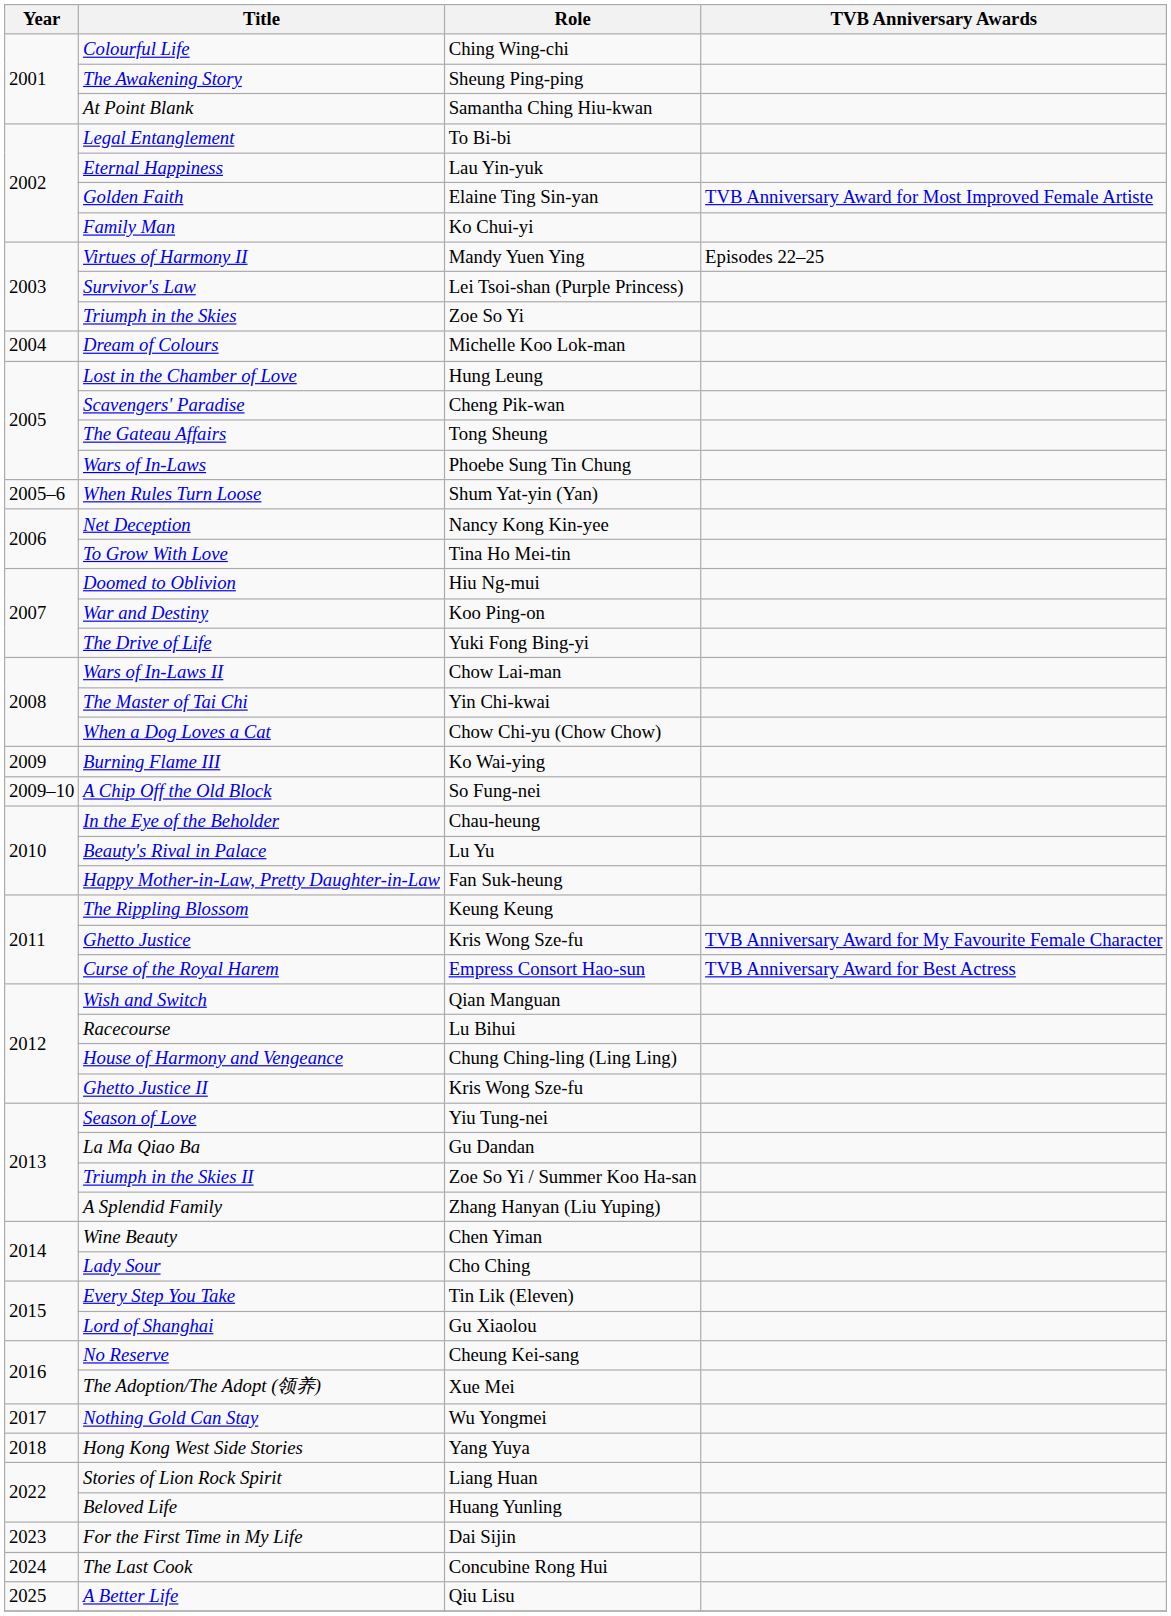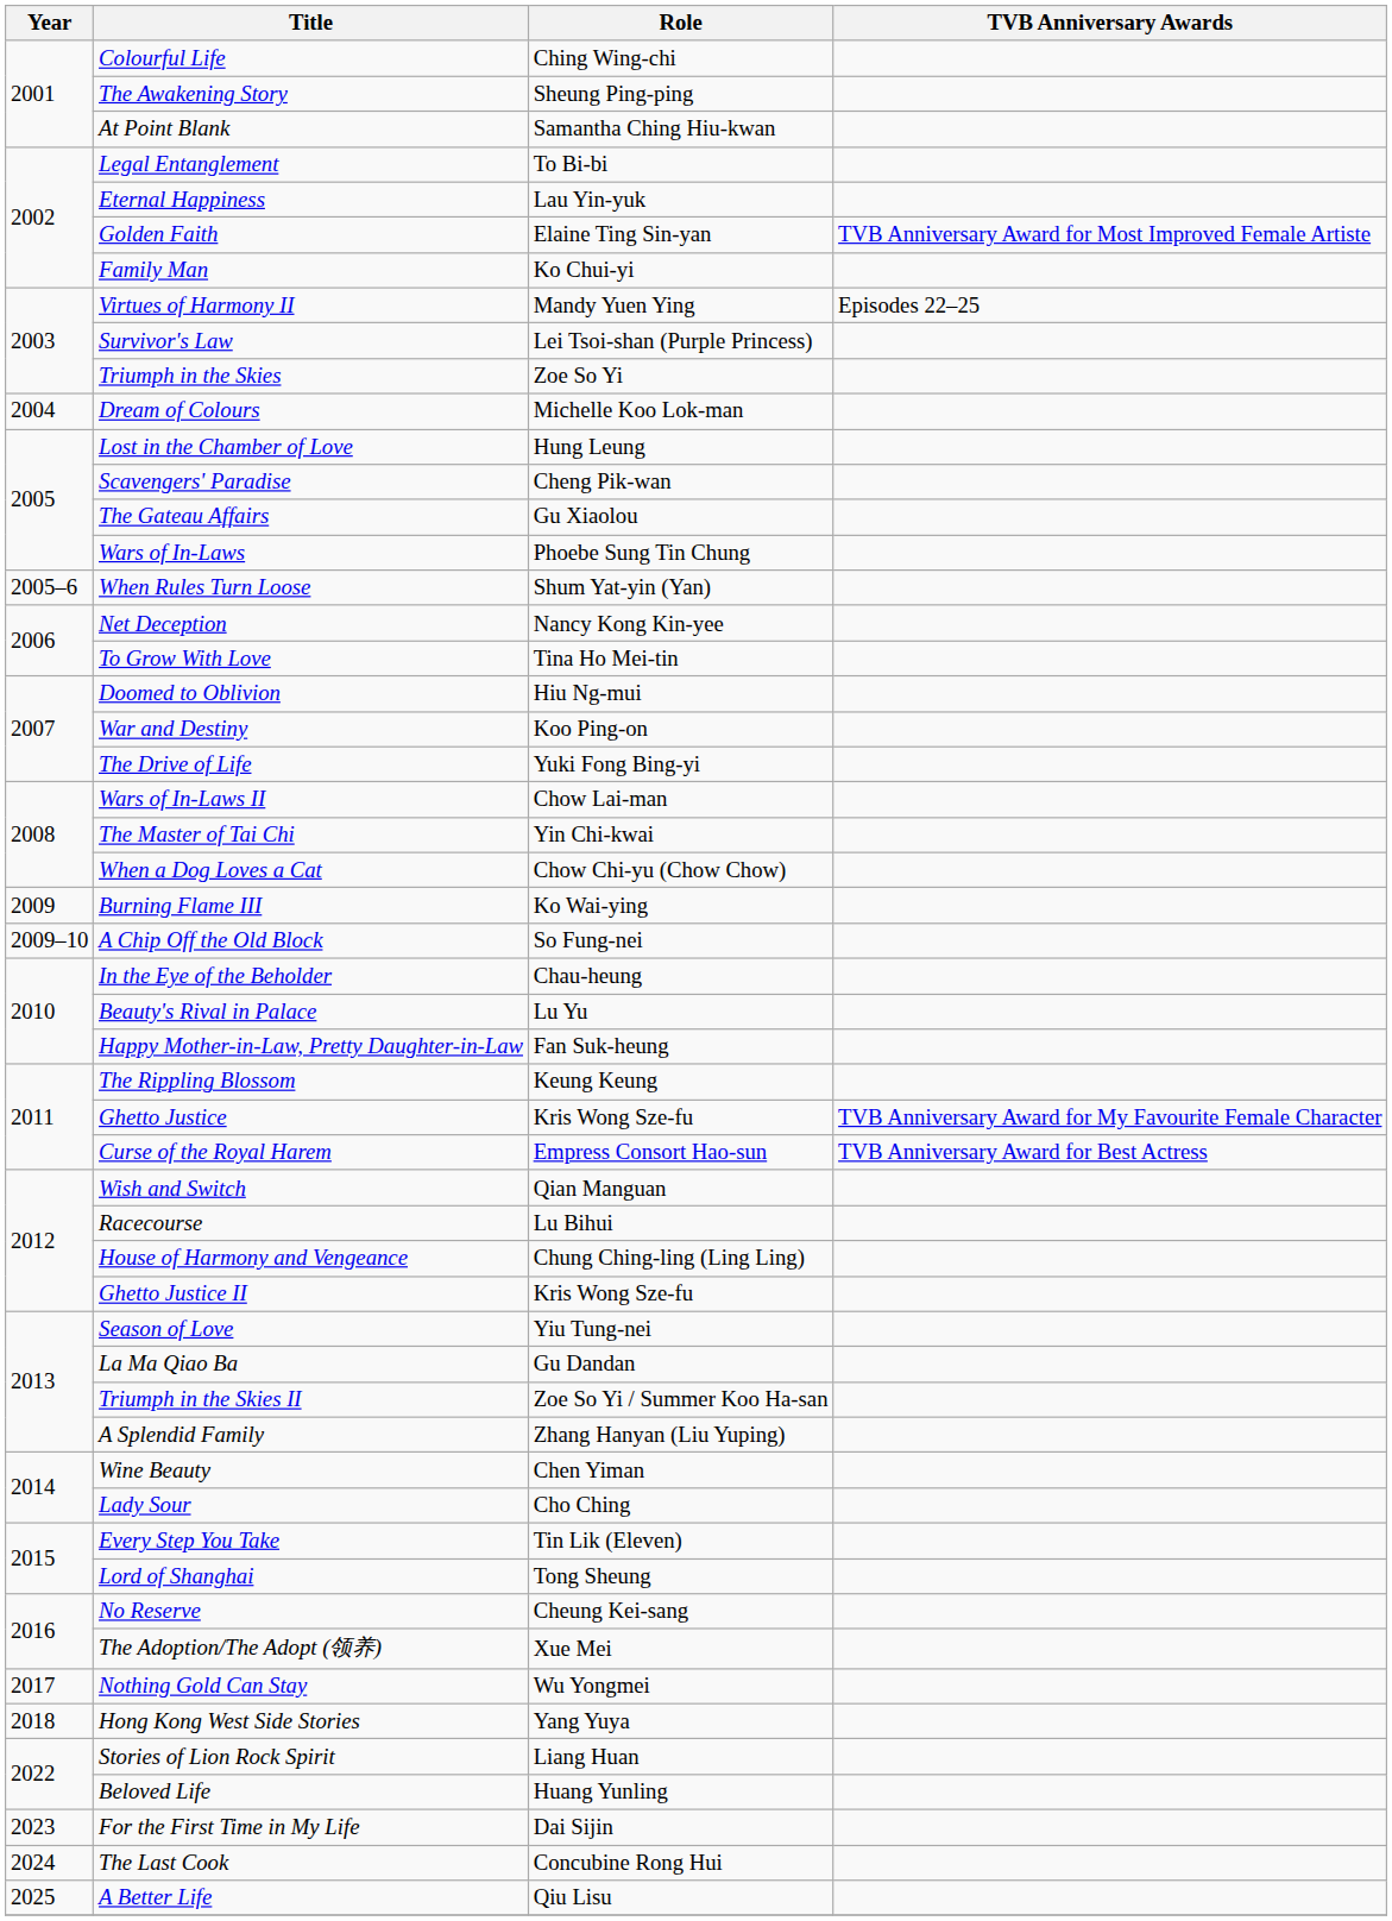 <table class="wikitable sortable">
 <tr>
 <th>Year</th>
 <th>Title</th>
 <th>Role</th>
 <th>TVB Anniversary Awards</th>
 </tr>
 <tr>
 <td rowspan=3>2001</td>
 <td><em><a href='#'>Colourful Life</a></em></td>
 <td>Ching Wing-chi</td>
 <td></td>
 </tr>
 <tr>
 <td><em><a href='#'>The Awakening Story</a></em></td>
 <td>Sheung Ping-ping</td>
 <td></td>
 </tr>
 <tr>
 <td><em>At Point Blank</em></td>
 <td>Samantha Ching Hiu-kwan</td>
 <td></td>
 </tr>
 <tr>
 <td rowspan=4>2002</td>
 <td><em><a href='#'>Legal Entanglement</a></em></td>
 <td>To Bi-bi</td>
 <td></td>
 </tr>
 <tr>
 <td><em><a href='#'>Eternal Happiness</a></em></td>
 <td>Lau Yin-yuk</td>
 <td></td>
 </tr>
 <tr>
 <td><em><a href='#'>Golden Faith</a></em></td>
 <td>Elaine Ting Sin-yan</td>
 <td><a href='#'>TVB Anniversary Award for Most Improved Female Artiste</a></td>
 </tr>
 <tr>
 <td><em><a href='#'>Family Man</a></em></td>
 <td>Ko Chui-yi</td>
 <td></td>
 </tr>
 <tr>
 <td rowspan=3>2003</td>
 <td><em><a href='#'>Virtues of Harmony II</a></em></td>
 <td>Mandy Yuen Ying</td>
 <td>Episodes 22–25</td>
 </tr>
 <tr>
 <td><em><a href='#'>Survivor's Law</a></em></td>
 <td>Lei Tsoi-shan (Purple Princess)</td>
 <td></td>
 </tr>
 <tr>
 <td><em><a href='#'>Triumph in the Skies</a></em></td>
 <td>Zoe So Yi</td>
 <td></td>
 </tr>
 <tr>
 <td>2004</td>
 <td><em><a href='#'>Dream of Colours</a></em></td>
 <td>Michelle Koo Lok-man</td>
 <td></td>
 </tr>
 <tr>
 <td rowspan=4>2005</td>
 <td><em><a href='#'>Lost in the Chamber of Love</a></em></td>
 <td>Hung Leung</td>
 <td></td>
 </tr>
 <tr>
 <td><em><a href='#'>Scavengers' Paradise</a></em></td>
 <td>Cheng Pik-wan</td>
 <td></td>
 </tr>
 <tr>
 <td><em><a href='#'>The Gateau Affairs</a></em></td>
-<td>Tong Sheung</td>
+<td>Gu Xiaolou</td>
 <td></td>
 </tr>
 <tr>
 <td><em><a href='#'>Wars of In-Laws</a></em></td>
 <td>Phoebe Sung Tin Chung</td>
 <td></td>
 </tr>
 <tr>
 <td>2005–6</td>
 <td><em><a href='#'>When Rules Turn Loose</a></em></td>
 <td>Shum Yat-yin (Yan)</td>
 <td></td>
 </tr>
 <tr>
 <td rowspan=2>2006</td>
 <td><em><a href='#'>Net Deception</a></em></td>
 <td>Nancy Kong Kin-yee</td>
 <td></td>
 </tr>
 <tr>
 <td><em><a href='#'>To Grow With Love</a></em></td>
 <td>Tina Ho Mei-tin</td>
 <td></td>
 </tr>
 <tr>
 <td rowspan=3>2007</td>
 <td><em><a href='#'>Doomed to Oblivion</a></em></td>
 <td>Hiu Ng-mui</td>
 <td></td>
 </tr>
 <tr>
 <td><em><a href='#'>War and Destiny</a></em></td>
 <td>Koo Ping-on</td>
 <td></td>
 </tr>
 <tr>
 <td><em><a href='#'>The Drive of Life</a></em></td>
 <td>Yuki Fong Bing-yi</td>
 <td></td>
 </tr>
 <tr>
 <td rowspan=3>2008</td>
 <td><em><a href='#'>Wars of In-Laws II</a></em></td>
 <td>Chow Lai-man</td>
 <td></td>
 </tr>
 <tr>
 <td><em><a href='#'>The Master of Tai Chi</a></em></td>
 <td>Yin Chi-kwai</td>
 <td></td>
 </tr>
 <tr>
 <td><em><a href='#'>When a Dog Loves a Cat</a></em></td>
 <td>Chow Chi-yu (Chow Chow)</td>
 <td></td>
 </tr>
 <tr>
 <td>2009</td>
 <td><em><a href='#'>Burning Flame III</a></em></td>
 <td>Ko Wai-ying</td>
 <td></td>
 </tr>
 <tr>
 <td>2009–10</td>
 <td><em><a href='#'>A Chip Off the Old Block</a></em></td>
 <td>So Fung-nei</td>
 <td></td>
 </tr>
 <tr>
 <td rowspan=3>2010</td>
 <td><em><a href='#'>In the Eye of the Beholder</a></em></td>
 <td>Chau-heung</td>
 <td></td>
 </tr>
 <tr>
 <td><em><a href='#'>Beauty's Rival in Palace</a></em></td>
 <td>Lu Yu</td>
 <td></td>
 </tr>
 <tr>
 <td><em><a href='#'>Happy Mother-in-Law, Pretty Daughter-in-Law</a></em></td>
 <td>Fan Suk-heung</td>
 <td></td>
 </tr>
 <tr>
 <td rowspan=3>2011</td>
 <td><em><a href='#'>The Rippling Blossom</a></em></td>
 <td>Keung Keung</td>
 <td></td>
 </tr>
 <tr>
 <td><em><a href='#'>Ghetto Justice</a></em></td>
 <td>Kris Wong Sze-fu</td>
 <td><a href='#'>TVB Anniversary Award for My Favourite Female Character</a></td>
 </tr>
 <tr>
 <td><em><a href='#'>Curse of the Royal Harem</a></em></td>
 <td><a href='#'>Empress Consort Hao-sun</a></td>
 <td><a href='#'>TVB Anniversary Award for Best Actress</a></td>
 </tr>
 <tr>
 <td rowspan=4>2012</td>
 <td><em><a href='#'>Wish and Switch</a></em></td>
 <td>Qian Manguan</td>
 <td></td>
 </tr>
 <tr>
 <td><em>Racecourse</em></td>
 <td>Lu Bihui</td>
 <td></td>
 </tr>
 <tr>
 <td><em><a href='#'>House of Harmony and Vengeance</a></em></td>
 <td>Chung Ching-ling (Ling Ling)</td>
 <td></td>
 </tr>
 <tr>
 <td><em><a href='#'>Ghetto Justice II</a></em></td>
 <td>Kris Wong Sze-fu</td>
 <td></td>
 </tr>
 <tr>
 <td rowspan=4>2013</td>
 <td><em><a href='#'>Season of Love</a></em></td>
 <td>Yiu Tung-nei</td>
 <td></td>
 </tr>
 <tr>
 <td><em>La Ma Qiao Ba</em></td>
 <td>Gu Dandan</td>
 <td></td>
 </tr>
 <tr>
 <td><em><a href='#'>Triumph in the Skies II</a></em></td>
 <td>Zoe So Yi / Summer Koo Ha-san</td>
 <td></td>
 </tr>
 <tr>
 <td><em>A Splendid Family</em></td>
 <td>Zhang Hanyan (Liu Yuping)</td>
 <td></td>
 </tr>
 <tr>
 <td rowspan=2>2014</td>
 <td><em>Wine Beauty</em></td>
 <td>Chen Yiman</td>
 <td></td>
 </tr>
 <tr>
 <td><em><a href='#'>Lady Sour</a></em></td>
 <td>Cho Ching</td>
 <td></td>
 </tr>
 <tr>
 <td rowspan=2>2015</td>
 <td><em><a href='#'>Every Step You Take</a></em></td>
 <td>Tin Lik (Eleven)</td>
 <td></td>
 </tr>
 <tr>
 <td><em><a href='#'>Lord of Shanghai</a></em></td>
-<td>Gu Xiaolou</td>
+<td>Tong Sheung</td>
 <td></td>
 </tr>
 <tr>
 <td rowspan=2>2016</td>
 <td><em><a href='#'>No Reserve</a></em></td>
 <td>Cheung Kei-sang</td>
 <td></td>
 </tr>
 <tr>
 <td><em>The Adoption/The Adopt (领养)</em></td>
 <td>Xue Mei</td>
 <td></td>
 </tr>
 <tr>
 <td>2017</td>
 <td><em><a href='#'>Nothing Gold Can Stay</a></em></td>
 <td>Wu Yongmei</td>
 <td></td>
 </tr>
 <tr>
 <td>2018</td>
 <td><em>Hong Kong West Side Stories</em></td>
 <td>Yang Yuya</td>
 <td></td>
 </tr>
 <tr>
 <td rowspan=2>2022</td>
 <td><em>Stories of Lion Rock Spirit</em></td>
 <td>Liang Huan</td>
 <td></td>
 </tr>
 <tr>
 <td><em>Beloved Life</em></td>
 <td>Huang Yunling</td>
 <td></td>
 </tr>
 <tr>
 <td>2023</td>
 <td><em>For the First Time in My Life</em></td>
 <td>Dai Sijin</td>
 <td></td>
 </tr>
 <tr>
 <td>2024</td>
 <td><em>The Last Cook</em></td>
 <td>Concubine Rong Hui</td>
 <td></td>
 </tr>
 <tr>
 <td>2025</td>
 <td><em><a href='#'>A Better Life</a></em></td>
 <td>Qiu Lisu</td>
 <td></td>
 </tr>
 <tr>
 </tr>
 </table>
